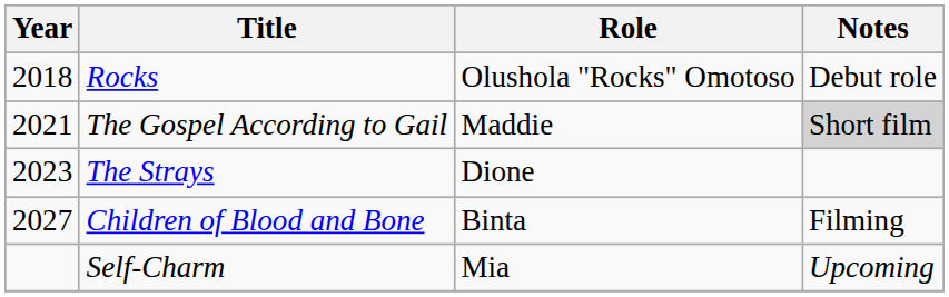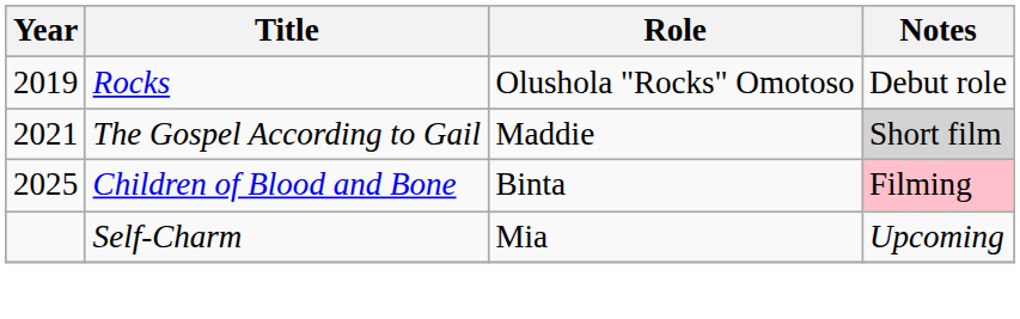 <table class="wikitable">
 <tr>
 <th>Year</th>
 <th>Title</th>
 <th>Role</th>
 <th>Notes</th>
 </tr>
 <tr>
-<td>2018</td>
+<td>2019</td>
 <td><em><a href='#'>Rocks</a></em></td>
 <td>Olushola "Rocks" Omotoso</td>
 <td>Debut role</td>
 </tr>
 <tr>
 <td>2021</td>
 <td><em>The Gospel According to Gail</em></td>
 <td>Maddie</td>
 <td style="background: lightgrey;">Short film</td>
 </tr>
 <tr>
-<td>2023</td>
-<td><em><a href='#'>The Strays</a></em></td>
-<td>Dione</td>
-<td></td>
-</tr>
-<tr>
-<td>2027</td>
+<td>2025</td>
 <td><em><a href='#'>Children of Blood and Bone</a></em></td>
 <td>Binta</td>
-<td>Filming</td>
+<td style="background: pink;">Filming</td>
 </tr>
 <tr>
 <td></td>
 <td><em>Self-Charm</em></td>
 <td>Mia</td>
 <td><em>Upcoming</em></td>
 </tr>
 <tr>
 </tr>
 </table>
